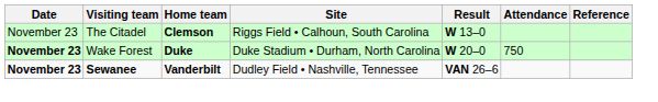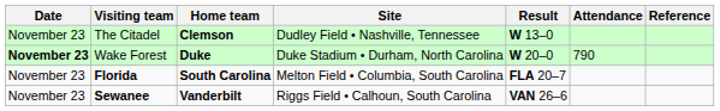 <table class="wikitable" style="font-size:95%;">
 <tr>
 <th>Date</th>
 <th>Visiting team</th>
 <th>Home team</th>
 <th>Site</th>
 <th>Result</th>
 <th>Attendance</th>
 <th class="unsortable">Reference</th>
 </tr>
 <tr bgcolor=ccffcc>
 <td>November 23</td>
 <td>The Citadel</td>
 <td><strong>Clemson</strong></td>
-<td>Riggs Field • Calhoun, South Carolina</td>
+<td>Dudley Field • Nashville, Tennessee</td>
 <td><strong>W</strong> 13–0</td>
 <td></td>
 <td></td>
 </tr>
 <tr bgcolor=ccffcc>
 <td><strong>November 23</strong></td>
 <td>Wake Forest</td>
 <td><strong>Duke</strong></td>
 <td>Duke Stadium • Durham, North Carolina</td>
 <td><strong>W</strong> 20–0</td>
-<td>750</td>
+<td>790</td>
 <td></td>
 </tr>
 <tr bgcolor=>
-<td><strong>November 23</strong></td>
+<td>November 23</td>
+<td><strong>Florida</strong></td>
+<td><strong>South Carolina</strong></td>
+<td>Melton Field • Columbia, South Carolina</td>
+<td><strong>FLA</strong> 20–7</td>
+<td></td>
+<td></td>
+</tr>
+<tr bgcolor=>
+<td>November 23</td>
 <td><strong>Sewanee</strong></td>
 <td><strong>Vanderbilt</strong></td>
-<td>Dudley Field • Nashville, Tennessee</td>
+<td>Riggs Field • Calhoun, South Carolina</td>
 <td><strong>VAN</strong> 26–6</td>
 <td></td>
 <td></td>
 </tr>
 </table>
